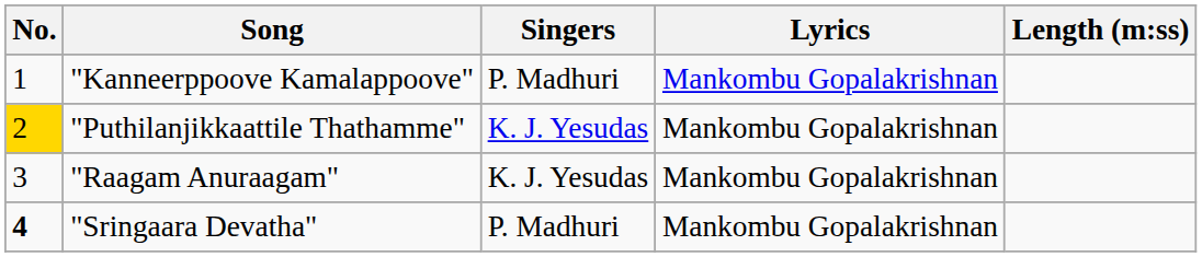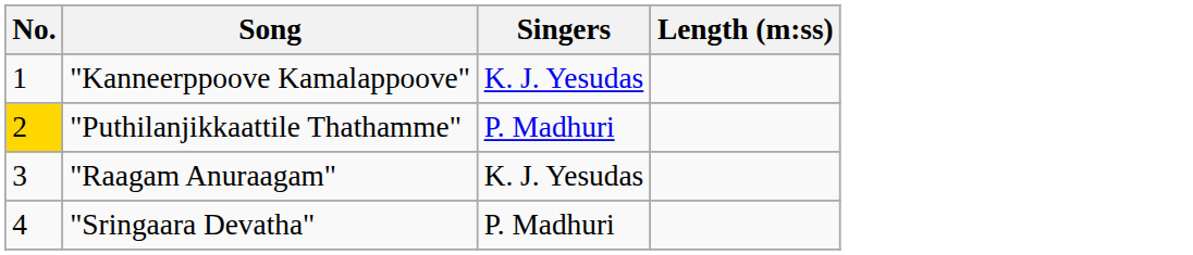 <table class="wikitable" style="font-size:95%;">
 <tr>
 <th>No.</th>
 <th>Song</th>
 <th>Singers</th>
-<th>Lyrics</th>
 <th>Length (m:ss)</th>
 </tr>
 <tr>
 <td>1</td>
 <td>"Kanneerppoove Kamalappoove"</td>
-<td>P. Madhuri</td>
-<td><a href='#'>Mankombu Gopalakrishnan</a></td>
+<td><a href='#'>K. J. Yesudas</a></td>
 <td></td>
 </tr>
 <tr>
 <td style="background: gold;">2</td>
 <td>"Puthilanjikkaattile Thathamme"</td>
-<td><a href='#'>K. J. Yesudas</a></td>
-<td>Mankombu Gopalakrishnan</td>
+<td><a href='#'>P. Madhuri</a></td>
 <td></td>
 </tr>
 <tr>
 <td>3</td>
 <td>"Raagam Anuraagam"</td>
 <td>K. J. Yesudas</td>
-<td>Mankombu Gopalakrishnan</td>
 <td></td>
 </tr>
 <tr>
-<td><strong>4</strong></td>
+<td>4</td>
 <td>"Sringaara Devatha"</td>
 <td>P. Madhuri</td>
-<td>Mankombu Gopalakrishnan</td>
 <td></td>
 </tr>
 </table>
